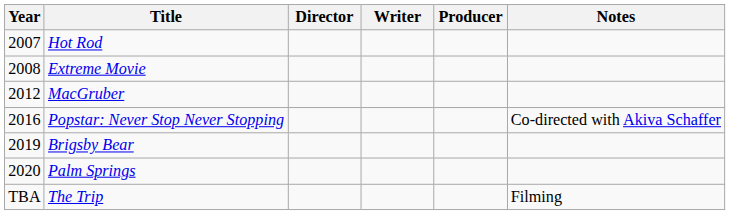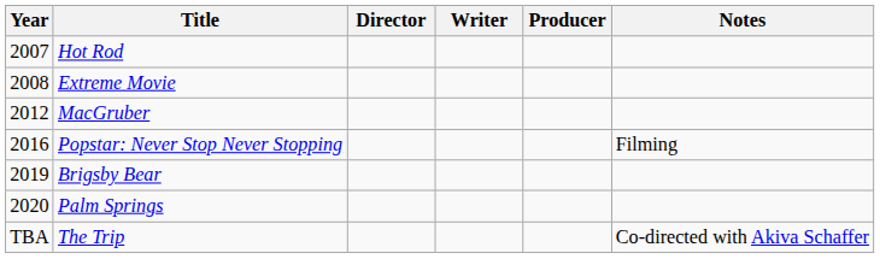 <table class="wikitable">
 <tr>
 <th>Year</th>
 <th>Title</th>
 <th width="65">Director</th>
 <th width="65">Writer</th>
 <th width="65">Producer</th>
 <th>Notes</th>
 </tr>
 <tr>
 <td>2007</td>
 <td><em><a href='#'>Hot Rod</a></em></td>
 <td></td>
 <td></td>
 <td></td>
 <td></td>
 </tr>
 <tr>
 <td>2008</td>
 <td><em><a href='#'>Extreme Movie</a></em></td>
 <td></td>
 <td></td>
 <td></td>
 <td></td>
 </tr>
 <tr>
 <td>2012</td>
 <td><em><a href='#'>MacGruber</a></em></td>
 <td></td>
 <td></td>
 <td></td>
 <td></td>
 </tr>
 <tr>
 <td>2016</td>
 <td><em><a href='#'>Popstar: Never Stop Never Stopping</a></em></td>
 <td></td>
 <td></td>
 <td></td>
-<td>Co-directed with <a href='#'>Akiva Schaffer</a></td>
+<td>Filming</td>
 </tr>
 <tr>
 <td>2019</td>
 <td><em><a href='#'>Brigsby Bear</a></em></td>
 <td></td>
 <td></td>
 <td></td>
 <td></td>
 </tr>
 <tr>
 <td>2020</td>
 <td><em><a href='#'>Palm Springs</a></em></td>
 <td></td>
 <td></td>
 <td></td>
 <td></td>
 </tr>
 <tr>
 <td>TBA</td>
 <td><em><a href='#'>The Trip</a></em></td>
 <td></td>
 <td></td>
 <td></td>
-<td>Filming</td>
+<td>Co-directed with <a href='#'>Akiva Schaffer</a></td>
 </tr>
 </table>
